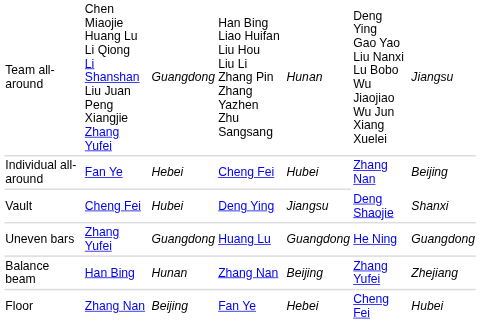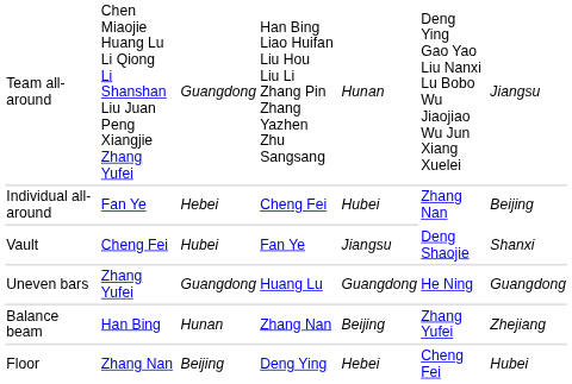 <table>
 <tr>
 <td>Team all-around</td>
 <td>Chen Miaojie<br>Huang Lu<br>Li Qiong<br><a href='#'>Li Shanshan</a><br>Liu Juan<br>Peng Xiangjie<br><a href='#'>Zhang Yufei</a></td>
 <td><em>Guangdong</em></td>
 <td>Han Bing<br>Liao Huifan<br>Liu Hou<br>Liu Li<br>Zhang Pin<br>Zhang Yazhen<br>Zhu Sangsang</td>
 <td><em>Hunan</em></td>
 <td>Deng Ying<br>Gao Yao<br>Liu Nanxi<br>Lu Bobo<br>Wu Jiaojiao<br>Wu Jun<br>Xiang Xuelei</td>
 <td><em>Jiangsu</em></td>
 </tr>
 <tr bgcolor=#DDDDDD>
 <td colspan=12></td>
 </tr>
 <tr>
 <td>Individual all-around</td>
 <td><a href='#'>Fan Ye</a></td>
 <td><em>Hebei</em></td>
 <td><a href='#'>Cheng Fei</a></td>
 <td><em>Hubei</em></td>
 <td><a href='#'>Zhang Nan</a></td>
 <td><em>Beijing</em></td>
 </tr>
 <tr bgcolor=#DDDDDD>
 <td colspan=5></td>
 </tr>
 <tr>
 <td>Vault</td>
 <td><a href='#'>Cheng Fei</a></td>
 <td><em>Hubei</em></td>
-<td><a href='#'>Deng Ying</a></td>
+<td><a href='#'>Fan Ye</a></td>
 <td><em>Jiangsu</em></td>
 <td><a href='#'>Deng Shaojie</a></td>
 <td><em>Shanxi</em></td>
 </tr>
 <tr bgcolor=#DDDDDD>
 <td colspan=12></td>
 </tr>
 <tr>
 <td>Uneven bars</td>
 <td><a href='#'>Zhang Yufei</a></td>
 <td><em>Guangdong</em></td>
 <td><a href='#'>Huang Lu</a></td>
 <td><em>Guangdong</em></td>
 <td><a href='#'>He Ning</a></td>
 <td><em>Guangdong</em></td>
 </tr>
 <tr bgcolor=#DDDDDD>
 <td colspan=12></td>
 </tr>
 <tr>
 <td>Balance beam</td>
 <td><a href='#'>Han Bing</a></td>
 <td><em>Hunan</em></td>
 <td><a href='#'>Zhang Nan</a></td>
 <td><em>Beijing</em></td>
 <td><a href='#'>Zhang Yufei</a></td>
 <td><em>Zhejiang</em></td>
 </tr>
 <tr bgcolor=#DDDDDD>
 <td colspan=12></td>
 </tr>
 <tr>
 <td>Floor</td>
 <td><a href='#'>Zhang Nan</a></td>
 <td><em>Beijing</em></td>
-<td><a href='#'>Fan Ye</a></td>
+<td><a href='#'>Deng Ying</a></td>
 <td><em>Hebei</em></td>
 <td><a href='#'>Cheng Fei</a></td>
 <td><em>Hubei</em></td>
 </tr>
 </table>
